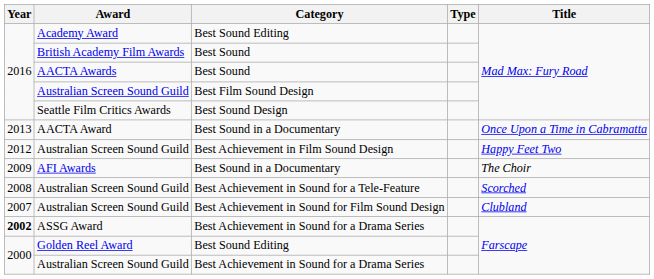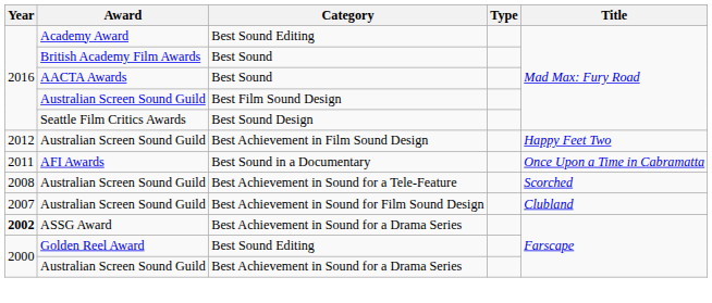 <table class=wikitable>
 <tr>
 <th>Year</th>
 <th>Award</th>
 <th>Category</th>
 <th>Type</th>
 <th>Title</th>
 </tr>
 <tr>
 <td rowspan="5">2016</td>
 <td><a href='#'>Academy Award</a></td>
 <td>Best Sound Editing</td>
 <td></td>
 <td rowspan="5"><em><a href='#'>Mad Max: Fury Road</a></em></td>
 </tr>
 <tr>
 <td><a href='#'>British Academy Film Awards</a></td>
 <td>Best Sound</td>
 <td></td>
 </tr>
 <tr>
 <td><a href='#'>AACTA Awards</a></td>
 <td>Best Sound</td>
 <td></td>
 </tr>
 <tr>
 <td><a href='#'>Australian Screen Sound Guild</a></td>
 <td>Best Film Sound Design</td>
 <td></td>
 </tr>
 <tr>
 <td>Seattle Film Critics Awards</td>
 <td>Best Sound Design</td>
 <td></td>
 </tr>
 <tr>
-<td>2013</td>
-<td>AACTA Award</td>
-<td>Best Sound in a Documentary</td>
-<td></td>
-<td><em><a href='#'>Once Upon a Time in Cabramatta</a></em></td>
-</tr>
-<tr>
 <td>2012</td>
 <td>Australian Screen Sound Guild</td>
 <td>Best Achievement in Film Sound Design</td>
 <td></td>
 <td><em><a href='#'>Happy Feet Two</a></em></td>
 </tr>
 <tr>
-<td>2009</td>
+<td>2011</td>
 <td><a href='#'>AFI Awards</a></td>
 <td>Best Sound in a Documentary</td>
 <td></td>
-<td><em>The Choir</em></td>
+<td><em><a href='#'>Once Upon a Time in Cabramatta</a></em></td>
 </tr>
 <tr>
 <td>2008</td>
 <td>Australian Screen Sound Guild</td>
 <td>Best Achievement in Sound for a Tele-Feature</td>
 <td></td>
 <td><a href='#'><em>Scorched</em></a></td>
 </tr>
 <tr>
 <td>2007</td>
 <td>Australian Screen Sound Guild</td>
 <td>Best Achievement in Sound for Film Sound Design</td>
 <td></td>
 <td><a href='#'><em>Clubland</em></a></td>
 </tr>
 <tr>
 <td><strong>2002</strong></td>
 <td>ASSG Award</td>
 <td>Best Achievement in Sound for a Drama Series</td>
 <td></td>
 <td rowspan="3"><em><a href='#'>Farscape</a></em></td>
 </tr>
 <tr>
 <td rowspan="2">2000</td>
 <td><a href='#'>Golden Reel Award</a></td>
 <td>Best Sound Editing</td>
 <td></td>
 </tr>
 <tr>
 <td>Australian Screen Sound Guild</td>
 <td>Best Achievement in Sound for a Drama Series</td>
 <td></td>
 </tr>
 </table>
